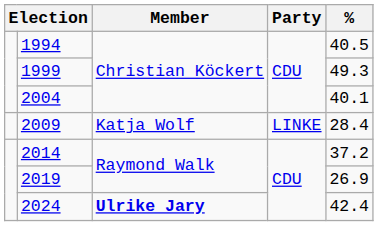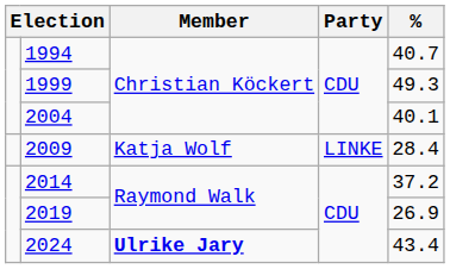 <table class=wikitable>
 <tr>
 <th colspan=2>Election</th>
 <th>Member</th>
 <th>Party</th>
 <th>%</th>
 </tr>
 <tr>
 <td rowspan=3 bgcolor=></td>
 <td><a href='#'>1994</a></td>
 <td rowspan=3><a href='#'>Christian Köckert</a></td>
 <td rowspan=3><a href='#'>CDU</a></td>
-<td align=right>40.5</td>
+<td align=right>40.7</td>
 </tr>
 <tr>
 <td><a href='#'>1999</a></td>
 <td align=right>49.3</td>
 </tr>
 <tr>
 <td><a href='#'>2004</a></td>
 <td align=right>40.1</td>
 </tr>
 <tr>
 <td bgcolor=></td>
 <td><a href='#'>2009</a></td>
 <td><a href='#'>Katja Wolf</a></td>
 <td><a href='#'>LINKE</a></td>
 <td align=right>28.4</td>
 </tr>
 <tr>
 <td rowspan=3 bgcolor=></td>
 <td><a href='#'>2014</a></td>
 <td rowspan=2><a href='#'>Raymond Walk</a></td>
 <td rowspan=3><a href='#'>CDU</a></td>
 <td align=right>37.2</td>
 </tr>
 <tr>
 <td><a href='#'>2019</a></td>
 <td align=right>26.9</td>
 </tr>
 <tr>
 <td><a href='#'>2024</a></td>
 <td><strong><a href='#'>Ulrike Jary</a></strong></td>
-<td align=right>42.4</td>
+<td align=right>43.4</td>
 </tr>
 </table>
